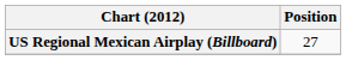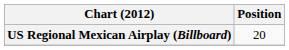 <table class="wikitable plainrowheaders " style="text-align:center;">
 <tr>
 <th scope="col">Chart (2012)</th>
 <th scope="col">Position</th>
 </tr>
 <tr>
 <th scope="row">US Regional Mexican Airplay (<em>Billboard</em>)</th>
-<td>27</td>
+<td>20</td>
 </tr>
 <tr>
 </tr>
 </table>
